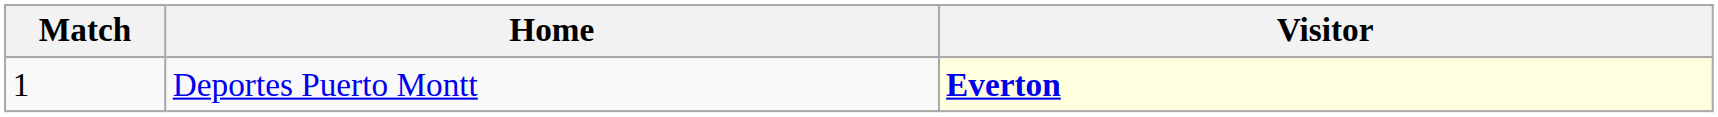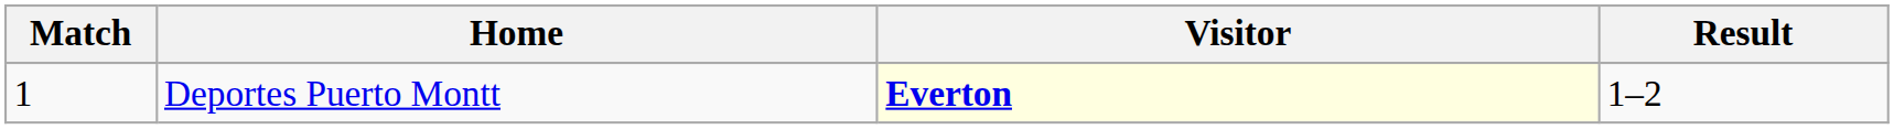 <table class="wikitable" width=65%>
 <tr>
 <th width=6%>Match</th>
 <th width=30%>Home</th>
 <th width=30%>Visitor</th>
+<th width=12%>Result</th>
 </tr>
 <tr>
 <td>1</td>
 <td><a href='#'>Deportes Puerto Montt</a></td>
 <td style="background: lightyellow;"><strong><a href='#'>Everton</a></strong></td>
+<td>1–2</td>
 </tr>
 </table>
